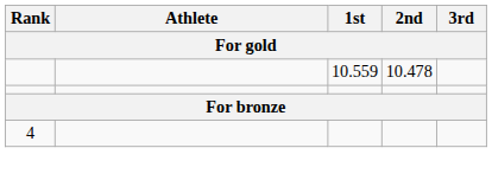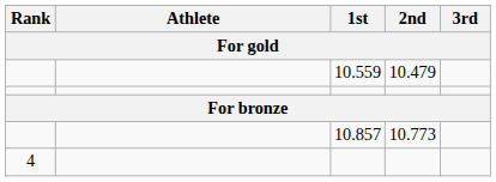 <table class=wikitable style="text-align:center">
 <tr>
 <th width=40>Rank</th>
 <th width=250>Athlete</th>
 <th width=40>1st</th>
 <th width=40>2nd</th>
 <th width=40>3rd</th>
 </tr>
 <tr>
 <th colspan=5>For gold</th>
 </tr>
 <tr>
 <td></td>
 <td align=left></td>
 <td>10.559</td>
-<td>10.478</td>
+<td>10.479</td>
 <td></td>
 </tr>
 <tr>
 <td></td>
 <td align=left></td>
 <td></td>
 <td></td>
 <td></td>
 </tr>
 <tr>
 <th colspan=5>For bronze</th>
 </tr>
 <tr>
+<td></td>
+<td align=left></td>
+<td>10.857</td>
+<td>10.773</td>
+<td></td>
+</tr>
+<tr>
 <td>4</td>
 <td align=left></td>
 <td></td>
 <td></td>
 <td></td>
 </tr>
 </table>
